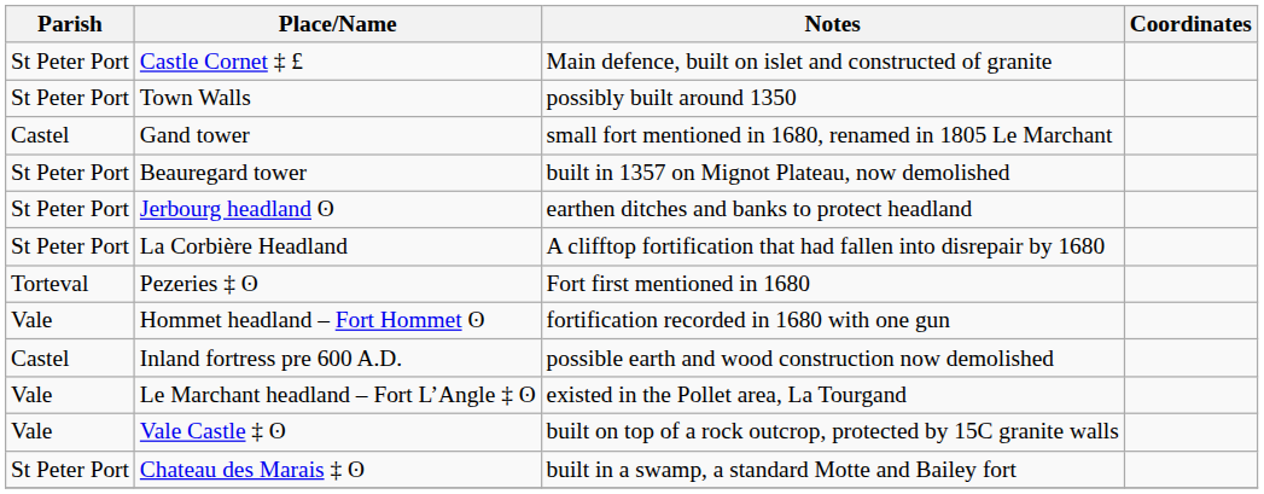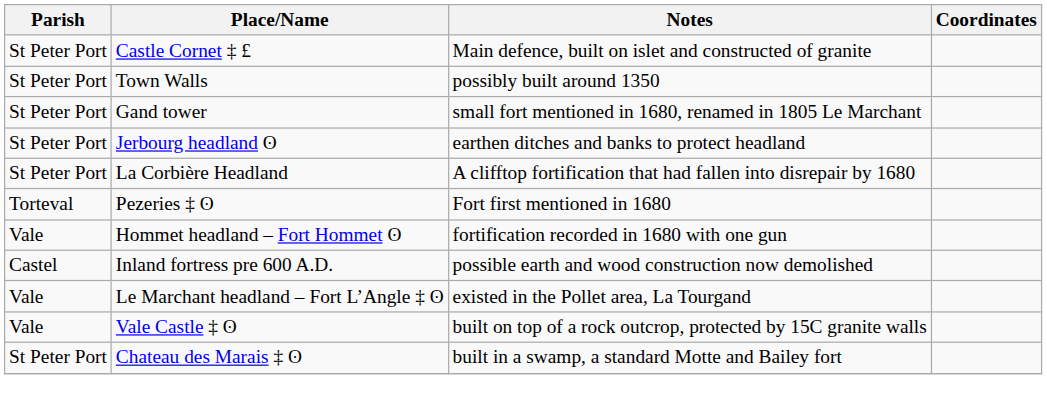 <table class="wikitable sortable">
 <tr>
 <th>Parish</th>
 <th>Place/Name</th>
 <th>Notes</th>
 <th>Coordinates</th>
 </tr>
 <tr>
 <td>St Peter Port</td>
 <td><a href='#'>Castle Cornet</a> ‡ £</td>
 <td>Main defence, built on islet and constructed of granite</td>
 <td></td>
 </tr>
 <tr>
 <td>St Peter Port</td>
 <td>Town Walls</td>
 <td>possibly built around 1350 </td>
 <td></td>
 </tr>
 <tr>
-<td>Castel</td>
+<td>St Peter Port</td>
 <td>Gand tower</td>
 <td>small fort mentioned in 1680, renamed in 1805 Le Marchant</td>
-<td></td>
-</tr>
-<tr>
-<td>St Peter Port</td>
-<td>Beauregard tower</td>
-<td>built in 1357 on Mignot Plateau, now demolished</td>
 <td></td>
 </tr>
 <tr>
 <td>St Peter Port</td>
 <td><a href='#'>Jerbourg headland</a> ʘ</td>
 <td>earthen ditches and banks to protect headland </td>
 <td></td>
 </tr>
 <tr>
 <td>St Peter Port</td>
 <td>La Corbière Headland</td>
 <td>A clifftop fortification that had fallen into disrepair by 1680 </td>
 <td></td>
 </tr>
 <tr>
 <td>Torteval</td>
 <td>Pezeries ‡ ʘ</td>
 <td>Fort first mentioned in 1680 </td>
 <td></td>
 </tr>
 <tr>
 <td>Vale</td>
 <td>Hommet headland – <a href='#'>Fort Hommet</a> ʘ</td>
 <td>fortification recorded in 1680 with one gun</td>
 <td></td>
 </tr>
 <tr>
 <td>Castel</td>
 <td>Inland fortress pre 600 A.D.</td>
 <td>possible earth and wood construction now demolished</td>
 <td></td>
 </tr>
 <tr>
 <td>Vale</td>
 <td>Le Marchant headland – Fort L’Angle ‡ ʘ</td>
 <td>existed in the Pollet area, La Tourgand </td>
 <td></td>
 </tr>
 <tr>
 <td>Vale</td>
 <td><a href='#'>Vale Castle</a> ‡ ʘ </td>
 <td>built on top of a rock outcrop, protected by 15C granite walls</td>
 <td></td>
 </tr>
 <tr>
 <td>St Peter Port</td>
 <td><a href='#'>Chateau des Marais</a> ‡ ʘ</td>
 <td>built in a swamp, a standard Motte and Bailey fort</td>
 <td></td>
 </tr>
 <tr>
 </tr>
 </table>
